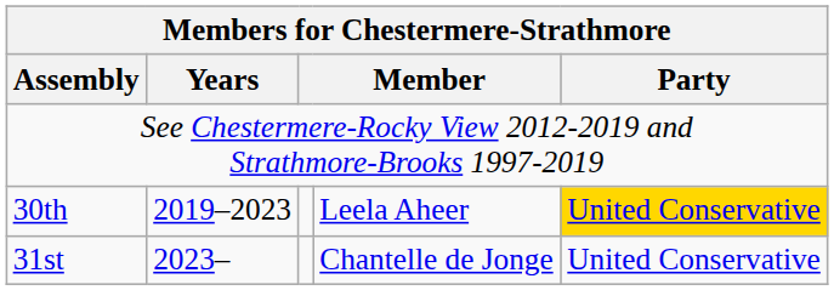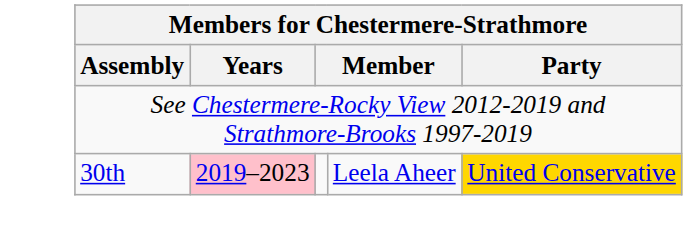 <table class="wikitable" align=right>
 <tr>
 <th colspan=5>Members for Chestermere-Strathmore</th>
 </tr>
 <tr>
 <th>Assembly</th>
 <th>Years</th>
 <th colspan="2">Member</th>
 <th>Party</th>
 </tr>
 <tr>
 <td align="center" colspan=5><em>See <a href='#'>Chestermere-Rocky View</a> 2012-2019 and <br><a href='#'>Strathmore-Brooks</a> 1997-2019</em></td>
 </tr>
 <tr>
 <td><a href='#'>30th</a></td>
-<td><a href='#'>2019</a>–2023</td>
+<td style="background: pink;"><a href='#'>2019</a>–2023</td>
 <td></td>
 <td><a href='#'>Leela Aheer</a></td>
 <td style="background: gold;"><a href='#'>United Conservative</a></td>
 </tr>
-<tr>
-<td><a href='#'>31st</a></td>
-<td><a href='#'>2023</a>–</td>
-<td></td>
-<td><a href='#'>Chantelle de Jonge</a></td>
-<td><a href='#'>United Conservative</a></td>
-</tr>
 </table>
